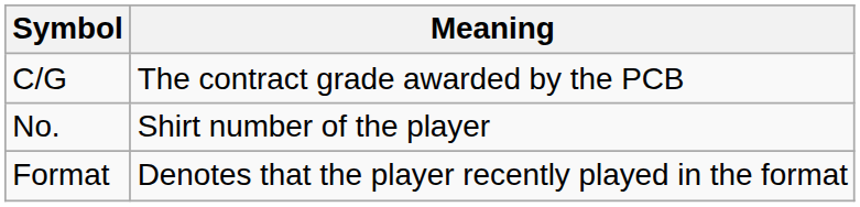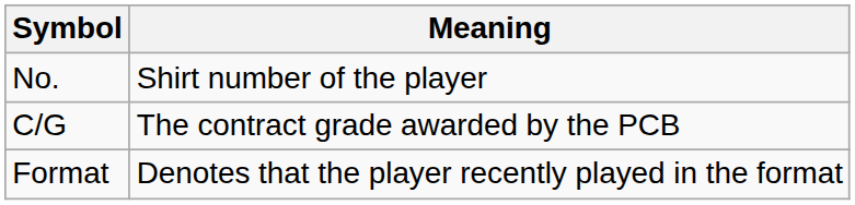 <table class="wikitable">
 <tr>
 <th>Symbol</th>
 <th>Meaning</th>
 </tr>
 <tr>
+<td>No.</td>
+<td>Shirt number of the player</td>
+</tr>
+<tr>
 <td>C/G</td>
 <td>The contract grade awarded by the PCB</td>
-</tr>
-<tr>
-<td>No.</td>
-<td>Shirt number of the player</td>
 </tr>
 <tr>
 <td>Format</td>
 <td>Denotes that the player recently played in the format</td>
 </tr>
 </table>
